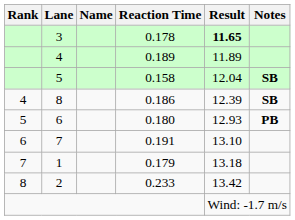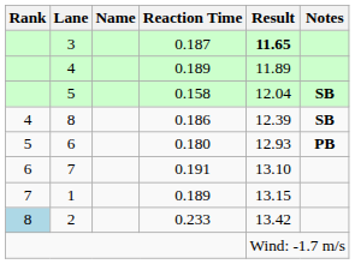 <table class="wikitable" style="text-align:center">
 <tr>
 <th>Rank</th>
 <th>Lane</th>
 <th>Name</th>
 <th>Reaction Time</th>
 <th>Result</th>
 <th>Notes</th>
 </tr>
 <tr bgcolor=ccffcc>
 <td></td>
 <td>3</td>
 <td align="left"></td>
-<td>0.178</td>
+<td>0.187</td>
 <td><strong>11.65</strong></td>
 <td></td>
 </tr>
 <tr bgcolor=ccffcc>
 <td></td>
 <td>4</td>
 <td align="left"></td>
 <td>0.189</td>
 <td>11.89</td>
 <td></td>
 </tr>
 <tr bgcolor=ccffcc>
 <td></td>
 <td>5</td>
 <td align="left"></td>
 <td>0.158</td>
 <td>12.04</td>
 <td><strong>SB</strong></td>
 </tr>
 <tr>
 <td>4</td>
 <td>8</td>
 <td align="left"></td>
 <td>0.186</td>
 <td>12.39</td>
 <td><strong>SB</strong></td>
 </tr>
 <tr>
 <td>5</td>
 <td>6</td>
 <td align="left"></td>
 <td>0.180</td>
 <td>12.93</td>
 <td><strong>PB</strong></td>
 </tr>
 <tr>
 <td>6</td>
 <td>7</td>
 <td align="left"></td>
 <td>0.191</td>
 <td>13.10</td>
 <td></td>
 </tr>
 <tr>
 <td>7</td>
 <td>1</td>
 <td align="left"></td>
-<td>0.179</td>
-<td>13.18</td>
+<td>0.189</td>
+<td>13.15</td>
 <td></td>
 </tr>
 <tr>
-<td>8</td>
+<td style="background: lightblue;">8</td>
 <td>2</td>
 <td align="left"></td>
 <td>0.233</td>
 <td>13.42</td>
 <td></td>
 </tr>
 <tr class="sortbottom">
 <td colspan=4></td>
 <td colspan="3" style="text-align:left;">Wind: -1.7 m/s</td>
 </tr>
 </table>
